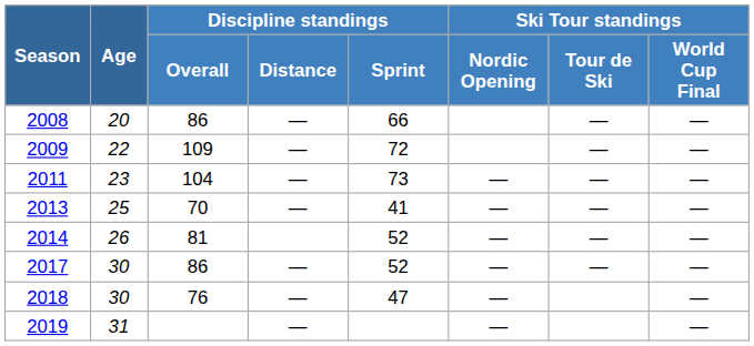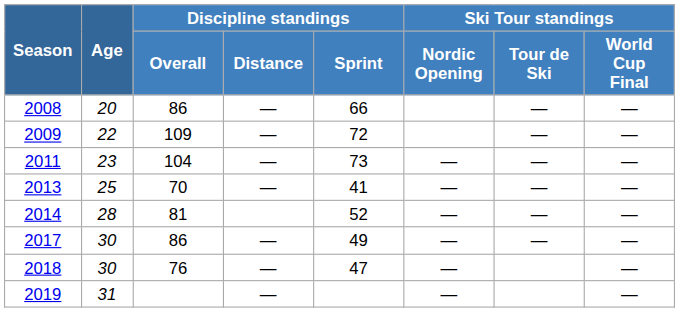 <table class="wikitable" style="font-size:95%; text-align:center; border:grey solid 1px; border-collapse:collapse; background:#ffffff;">
 <tr>
 <th style="background-color:#369; color:white; width:60px;" rowspan="2"> Season </th>
 <th style="background-color:#369; color:white; width:40px;" rowspan="2"> Age </th>
 <th style="background-color:#4180be; color:white;" colspan="3">Discipline standings</th>
 <th style="background-color:#4180be; color:white;" colspan="4">Ski Tour standings</th>
 </tr>
 <tr>
 <th style="background-color:#4180be; color:white; width:75px;">Overall</th>
 <th style="background-color:#4180be; color:white; width:75px;">Distance</th>
 <th style="background-color:#4180be; color:white; width:75px;">Sprint</th>
 <th style="background-color:#4180be; color:white; width:75px;">Nordic<br>Opening</th>
 <th style="background-color:#4180be; color:white; width:75px;">Tour de<br>Ski</th>
 <th style="background-color:#4180be; color:white; width:75px;">World Cup<br>Final</th>
 </tr>
 <tr>
 <td><a href='#'>2008</a></td>
 <td><em>20</em></td>
 <td>86</td>
 <td>—</td>
 <td>66</td>
 <td></td>
 <td>—</td>
 <td>—</td>
 </tr>
 <tr>
 <td><a href='#'>2009</a></td>
 <td><em>22</em></td>
 <td>109</td>
 <td>—</td>
 <td>72</td>
 <td></td>
 <td>—</td>
 <td>—</td>
 </tr>
 <tr>
 <td><a href='#'>2011</a></td>
 <td><em>23</em></td>
 <td>104</td>
 <td>—</td>
 <td>73</td>
 <td>—</td>
 <td>—</td>
 <td>—</td>
 </tr>
 <tr>
 <td><a href='#'>2013</a></td>
 <td><em>25</em></td>
 <td>70</td>
 <td>—</td>
 <td>41</td>
 <td>—</td>
 <td>—</td>
 <td>—</td>
 </tr>
 <tr>
 <td><a href='#'>2014</a></td>
-<td><em>26</em></td>
+<td><em>28</em></td>
 <td>81</td>
 <td></td>
 <td>52</td>
 <td>—</td>
 <td>—</td>
 <td>—</td>
 </tr>
 <tr>
 <td><a href='#'>2017</a></td>
 <td><em>30</em></td>
 <td>86</td>
 <td>—</td>
-<td>52</td>
+<td>49</td>
 <td>—</td>
 <td>—</td>
 <td>—</td>
 </tr>
 <tr>
 <td><a href='#'>2018</a></td>
 <td><em>30</em></td>
 <td>76</td>
 <td>—</td>
 <td>47</td>
 <td>—</td>
 <td></td>
 <td>—</td>
 </tr>
 <tr>
 <td><a href='#'>2019</a></td>
 <td><em>31</em></td>
 <td></td>
 <td>—</td>
 <td></td>
 <td>—</td>
 <td></td>
 <td>—</td>
 </tr>
 </table>
